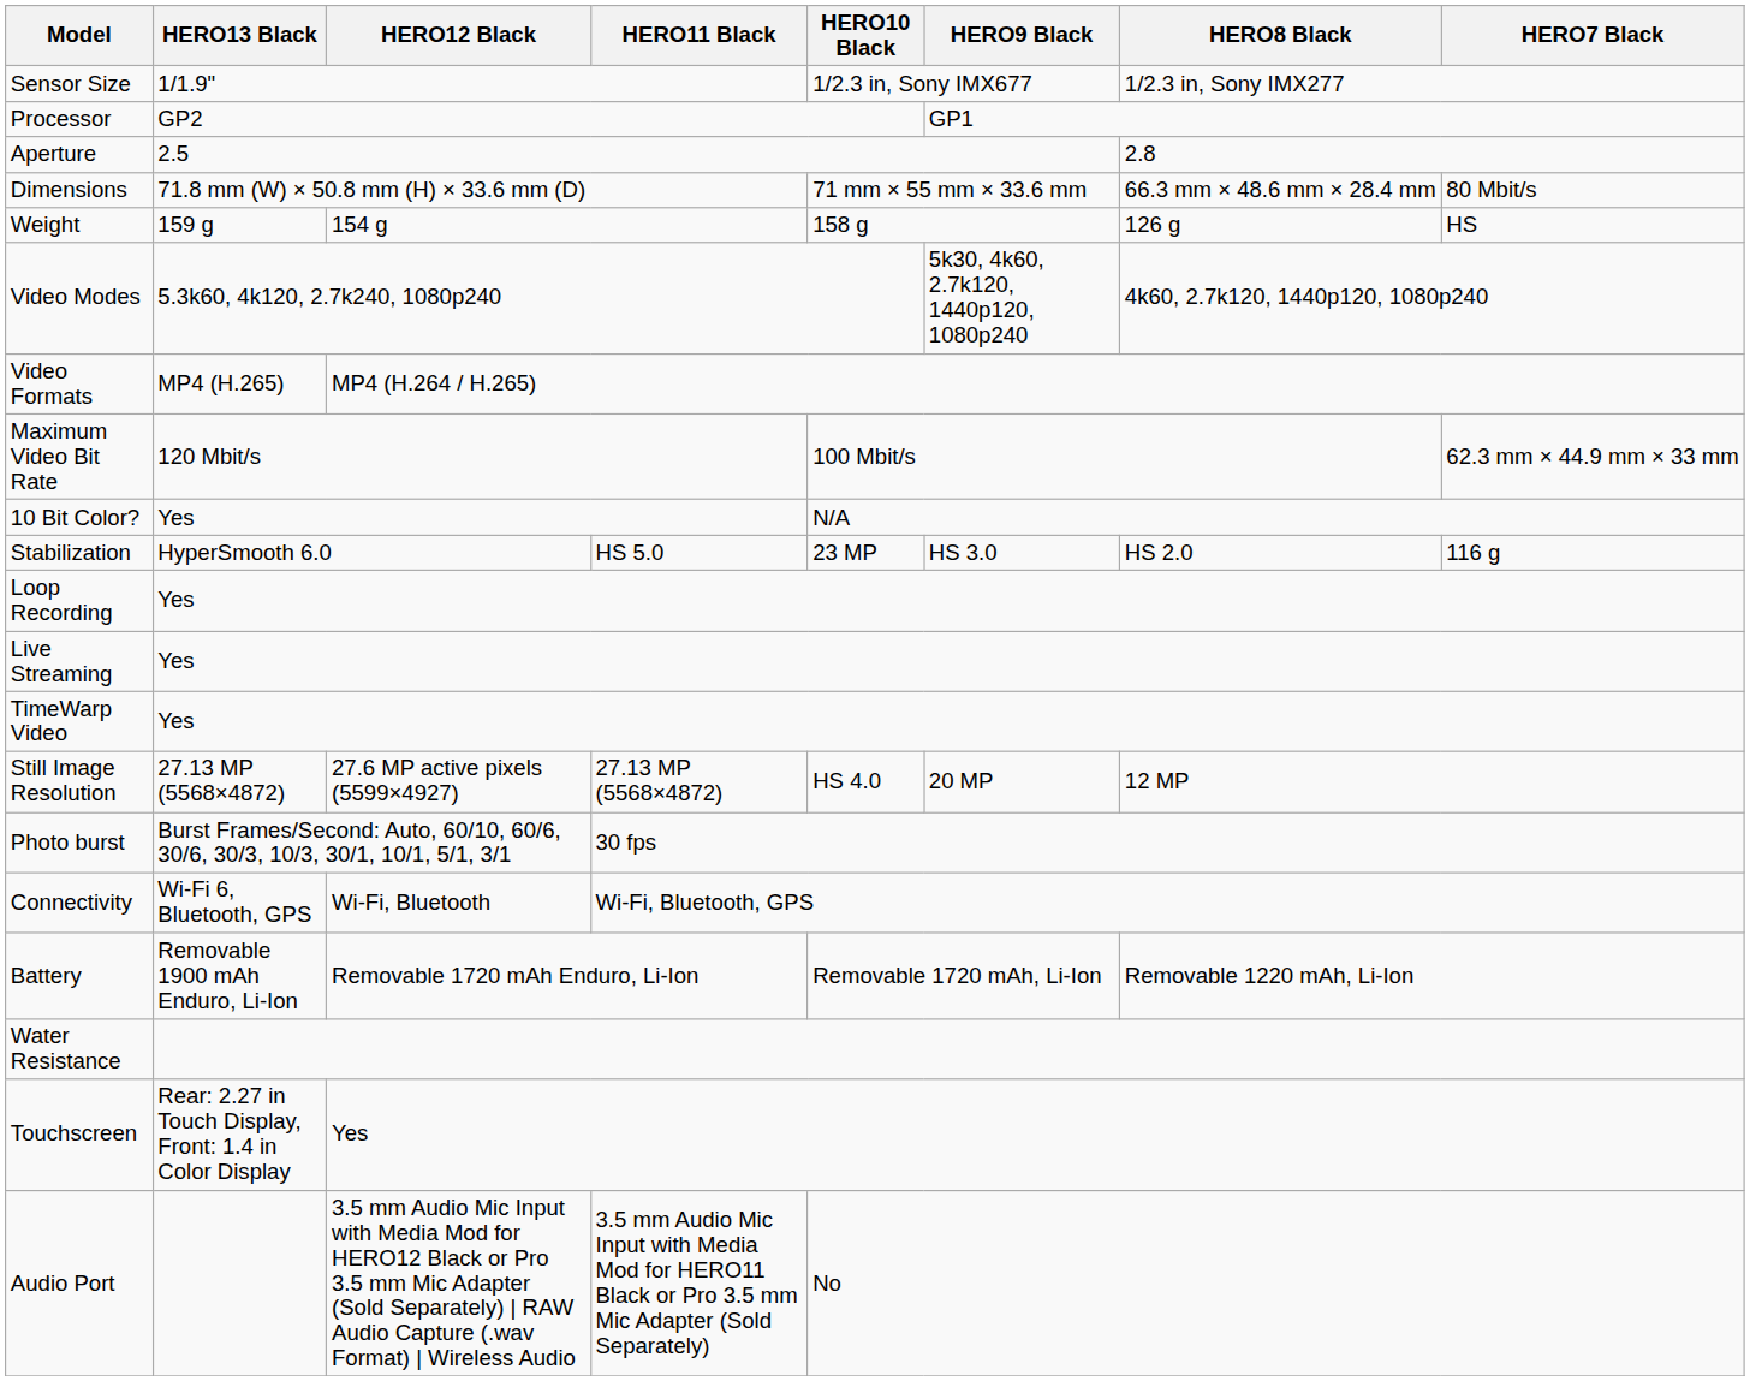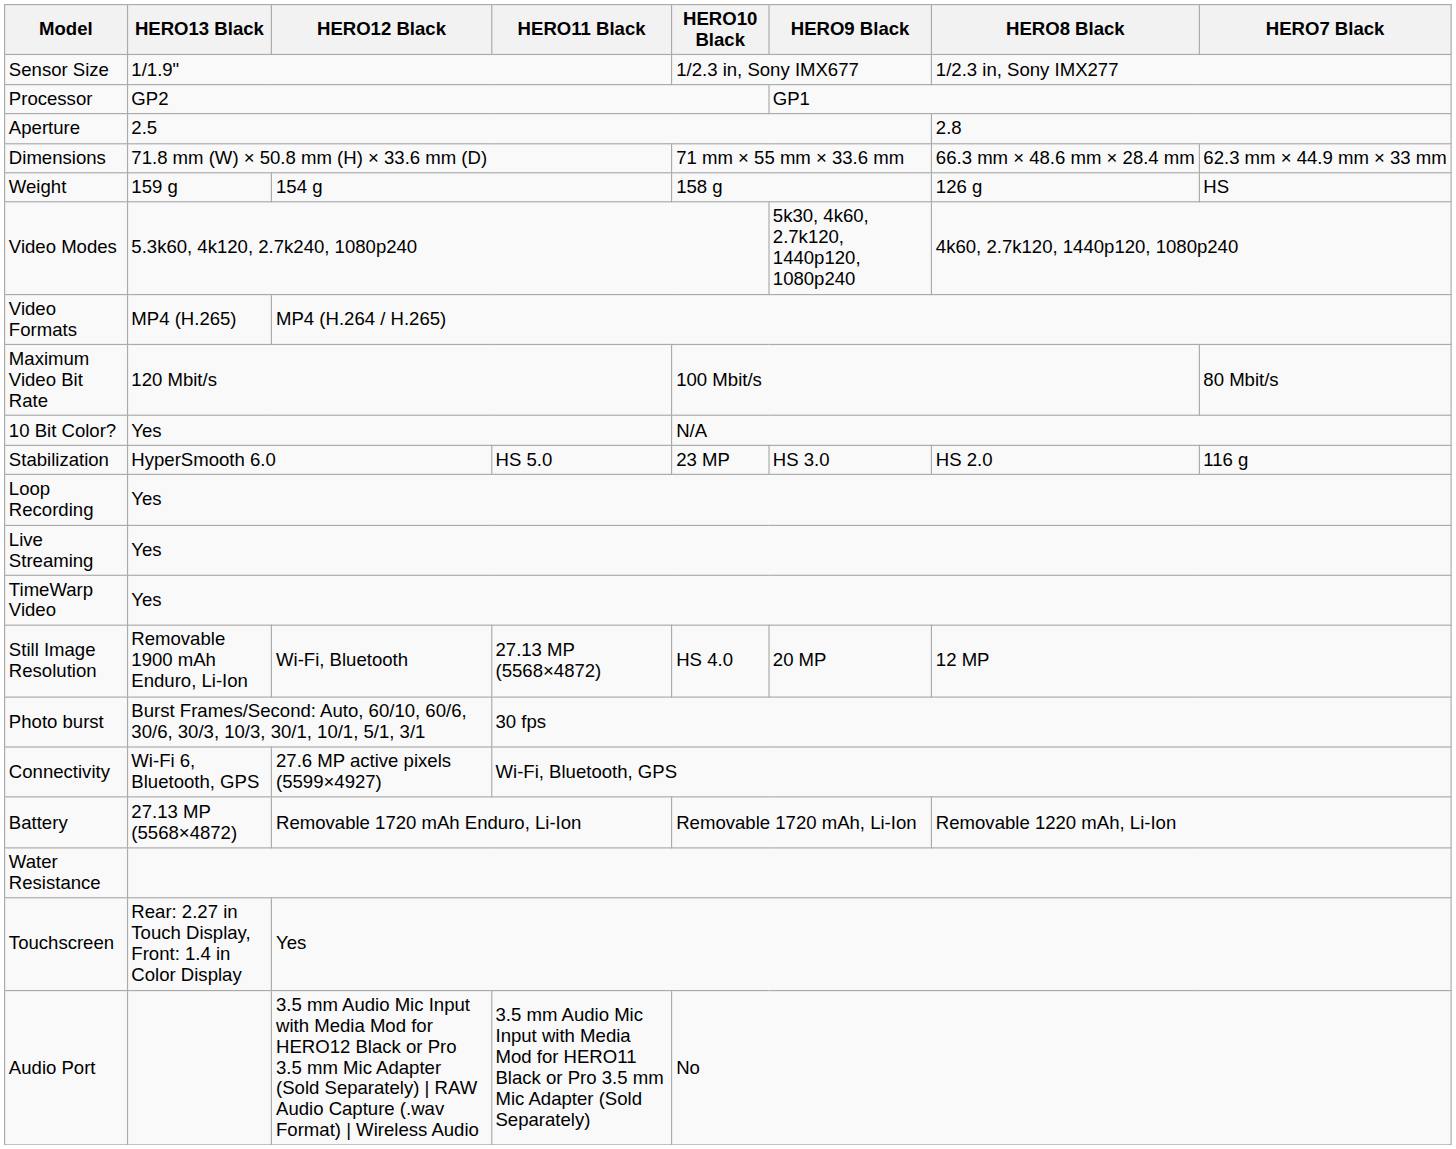 <table class="wikitable sortable">
 <tr>
 <th>Model</th>
 <th>HERO13 Black</th>
 <th>HERO12 Black</th>
 <th>HERO11 Black</th>
 <th>HERO10 Black</th>
 <th>HERO9 Black</th>
 <th>HERO8 Black</th>
 <th>HERO7 Black</th>
 </tr>
 <tr>
 <td>Sensor Size</td>
 <td colspan="3">1/1.9"</td>
 <td colspan="2">1/2.3 in, Sony IMX677</td>
 <td colspan=2>1/2.3 in, Sony IMX277</td>
 </tr>
 <tr>
 <td>Processor</td>
 <td colspan="4">GP2</td>
 <td colspan="3">GP1</td>
 </tr>
 <tr>
 <td>Aperture</td>
 <td colspan="5">2.5</td>
 <td colspan="2">2.8</td>
 </tr>
 <tr>
 <td>Dimensions</td>
 <td colspan="3">71.8 mm (W) × 50.8 mm (H) × 33.6 mm (D)</td>
 <td colspan="2">71 mm × 55 mm × 33.6 mm</td>
 <td>66.3 mm × 48.6 mm × 28.4 mm</td>
-<td>80 Mbit/s</td>
+<td>62.3 mm × 44.9 mm × 33 mm</td>
 </tr>
 <tr>
 <td>Weight</td>
 <td>159 g</td>
 <td colspan="2">154 g</td>
 <td colspan=2>158 g</td>
 <td>126 g</td>
 <td>HS</td>
 </tr>
 <tr>
 <td>Video Modes</td>
 <td colspan="4">5.3k60, 4k120, 2.7k240, 1080p240</td>
 <td>5k30, 4k60, 2.7k120, 1440p120, 1080p240</td>
 <td colspan=2>4k60, 2.7k120, 1440p120, 1080p240</td>
 </tr>
 <tr>
 <td>Video Formats</td>
 <td>MP4 (H.265)</td>
 <td colspan="6">MP4 (H.264 / H.265)</td>
 </tr>
 <tr>
 <td>Maximum Video Bit Rate</td>
 <td colspan="3">120 Mbit/s</td>
 <td colspan="3">100 Mbit/s</td>
-<td>62.3 mm × 44.9 mm × 33 mm</td>
+<td>80 Mbit/s</td>
 </tr>
 <tr>
 <td>10 Bit Color?</td>
 <td colspan="3">Yes</td>
 <td colspan="4">N/A</td>
 </tr>
 <tr>
 <td>Stabilization</td>
 <td colspan="2">HyperSmooth 6.0</td>
 <td>HS 5.0</td>
 <td>23 MP</td>
 <td>HS 3.0</td>
 <td>HS 2.0</td>
 <td>116 g</td>
 </tr>
 <tr>
 <td>Loop Recording</td>
 <td colspan="7">Yes</td>
 </tr>
 <tr>
 <td>Live Streaming</td>
 <td colspan="7">Yes</td>
 </tr>
 <tr>
 <td>TimeWarp Video</td>
 <td colspan="7">Yes</td>
 </tr>
 <tr>
 <td>Still Image Resolution</td>
-<td>27.13 MP (5568×4872)</td>
-<td>27.6 MP active pixels (5599×4927)</td>
+<td>Removable 1900 mAh Enduro, Li-Ion</td>
+<td>Wi-Fi, Bluetooth</td>
 <td>27.13 MP (5568×4872)</td>
 <td>HS 4.0</td>
 <td>20 MP</td>
 <td colspan=2>12 MP</td>
 </tr>
 <tr>
 <td>Photo burst</td>
 <td colspan="2">Burst Frames/Second: Auto, 60/10, 60/6, 30/6, 30/3, 10/3, 30/1, 10/1, 5/1, 3/1</td>
 <td colspan="5">30 fps</td>
 </tr>
 <tr>
 <td>Connectivity</td>
 <td>Wi-Fi 6, Bluetooth, GPS</td>
-<td>Wi-Fi, Bluetooth</td>
+<td>27.6 MP active pixels (5599×4927)</td>
 <td colspan=5>Wi-Fi, Bluetooth, GPS</td>
 </tr>
 <tr>
 <td>Battery</td>
-<td>Removable 1900 mAh Enduro, Li-Ion</td>
+<td>27.13 MP (5568×4872)</td>
 <td colspan="2">Removable 1720 mAh Enduro, Li-Ion</td>
 <td colspan=2>Removable 1720 mAh, Li-Ion</td>
 <td colspan=2>Removable 1220 mAh, Li-Ion</td>
 </tr>
 <tr>
 <td>Water Resistance</td>
 <td colspan="7"></td>
 </tr>
 <tr>
 <td>Touchscreen</td>
 <td>Rear: 2.27 in Touch Display, Front: 1.4 in Color Display</td>
 <td colspan="6">Yes</td>
 </tr>
 <tr>
 <td>Audio Port</td>
 <td></td>
 <td 3-mics>3.5 mm Audio Mic Input with Media Mod for HERO12 Black or Pro 3.5 mm Mic Adapter (Sold Separately) | RAW Audio Capture (.wav Format) | Wireless Audio</td>
 <td 3-mics>3.5 mm Audio Mic Input with Media Mod for HERO11 Black or Pro 3.5 mm Mic Adapter (Sold Separately)</td>
 <td colspan=4>No</td>
 </tr>
 </table>
